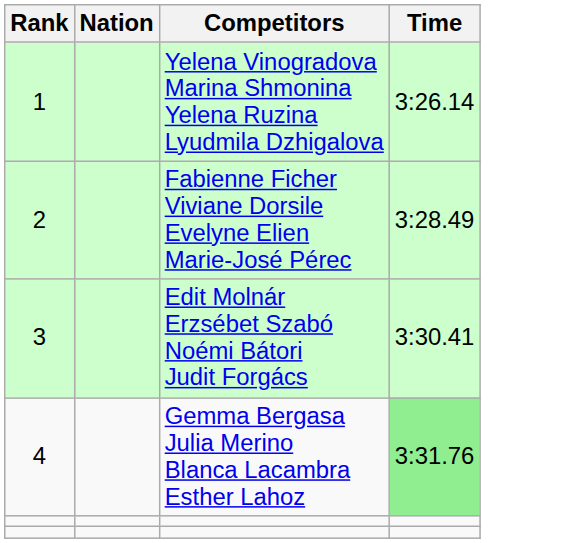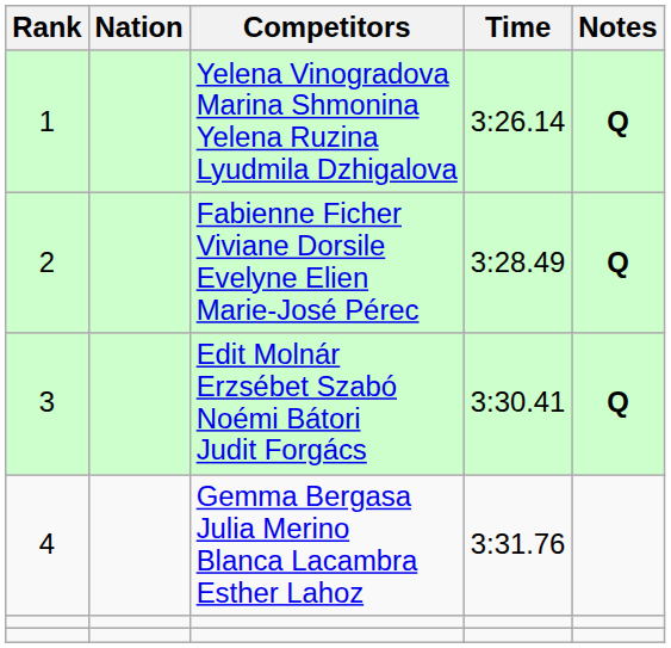 <table class="wikitable sortable" style="text-align:center">
 <tr>
 <th>Rank</th>
 <th>Nation</th>
 <th>Competitors</th>
 <th>Time</th>
+<th>Notes</th>
 </tr>
 <tr bgcolor=ccffcc>
 <td>1</td>
 <td align=left></td>
 <td align=left><a href='#'>Yelena Vinogradova</a><br><a href='#'>Marina Shmonina</a><br><a href='#'>Yelena Ruzina</a><br><a href='#'>Lyudmila Dzhigalova</a></td>
 <td>3:26.14</td>
+<td><strong>Q</strong></td>
 </tr>
 <tr bgcolor=ccffcc>
 <td>2</td>
 <td align=left></td>
 <td align=left><a href='#'>Fabienne Ficher</a><br><a href='#'>Viviane Dorsile</a><br><a href='#'>Evelyne Elien</a><br><a href='#'>Marie-José Pérec</a></td>
 <td>3:28.49</td>
+<td><strong>Q</strong></td>
 </tr>
 <tr bgcolor=ccffcc>
 <td>3</td>
 <td align=left></td>
 <td align=left><a href='#'>Edit Molnár</a><br><a href='#'>Erzsébet Szabó</a><br><a href='#'>Noémi Bátori</a><br><a href='#'>Judit Forgács</a></td>
 <td>3:30.41</td>
+<td><strong>Q</strong></td>
 </tr>
 <tr>
 <td>4</td>
 <td align=left></td>
 <td align=left><a href='#'>Gemma Bergasa</a><br><a href='#'>Julia Merino</a><br><a href='#'>Blanca Lacambra</a><br><a href='#'>Esther Lahoz</a></td>
-<td style="background: lightgreen;">3:31.76</td>
-</tr>
-<tr>
-<td></td>
-<td align=left></td>
-<td align=left></td>
+<td>3:31.76</td>
 <td></td>
 </tr>
 <tr>
 <td></td>
 <td align=left></td>
 <td align=left></td>
 <td></td>
+<td></td>
+</tr>
+<tr>
+<td></td>
+<td align=left></td>
+<td align=left></td>
+<td></td>
+<td></td>
 </tr>
 </table>
